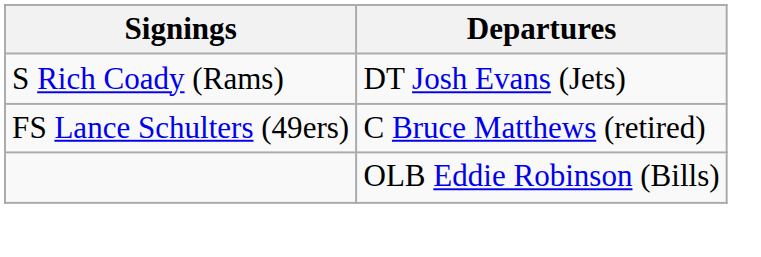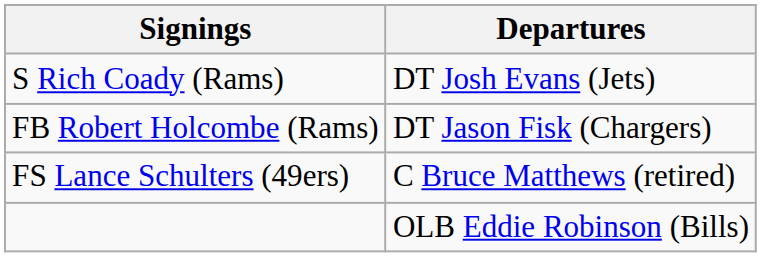 <table class="wikitable">
 <tr>
 <th>Signings</th>
 <th>Departures</th>
 </tr>
 <tr>
 <td>S <a href='#'>Rich Coady</a> (Rams)</td>
 <td>DT <a href='#'>Josh Evans</a> (Jets)</td>
 </tr>
 <tr>
+<td>FB <a href='#'>Robert Holcombe</a> (Rams)</td>
+<td>DT <a href='#'>Jason Fisk</a> (Chargers)</td>
+</tr>
+<tr>
 <td>FS <a href='#'>Lance Schulters</a> (49ers)</td>
 <td>C <a href='#'>Bruce Matthews</a> (retired)</td>
 </tr>
 <tr>
 <td></td>
 <td>OLB <a href='#'>Eddie Robinson</a> (Bills)</td>
 </tr>
 </table>
